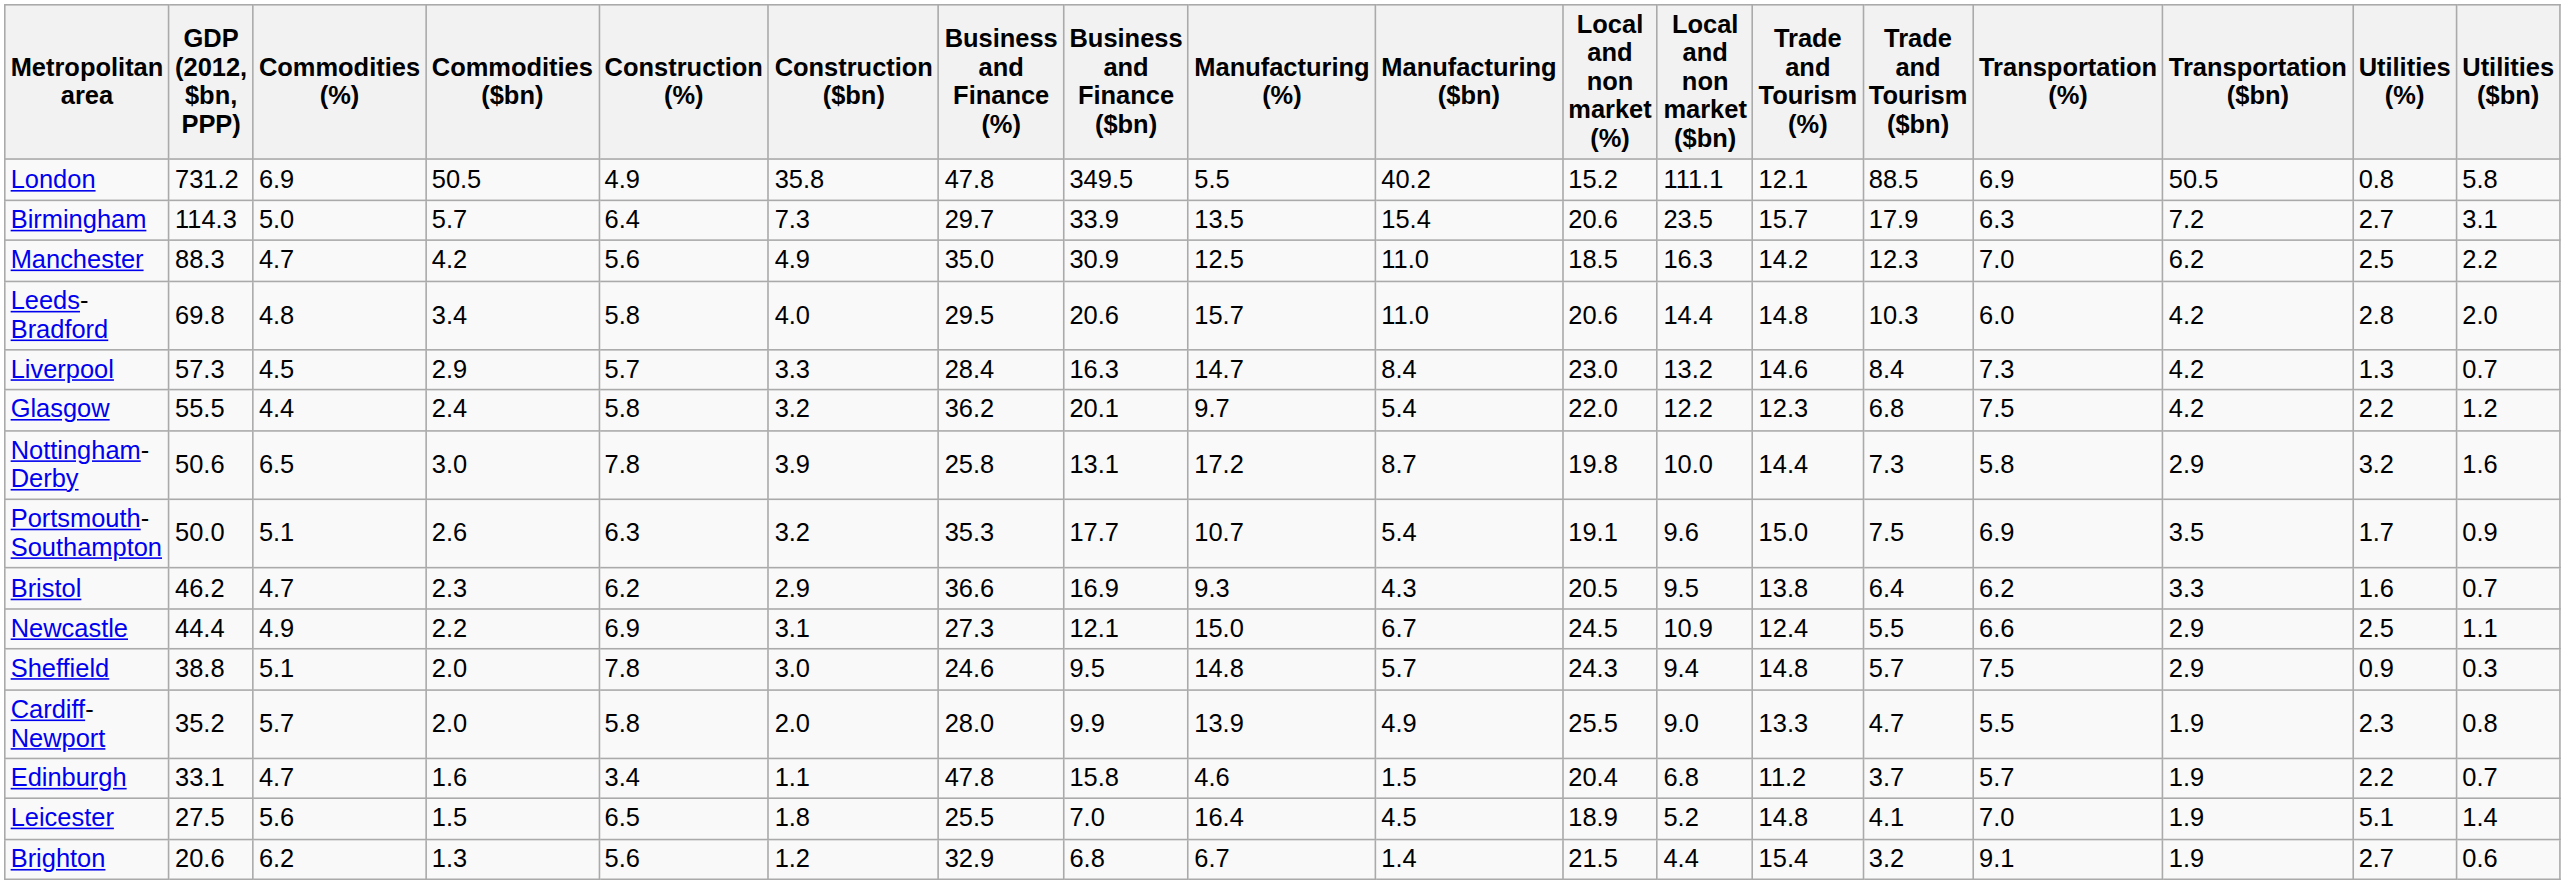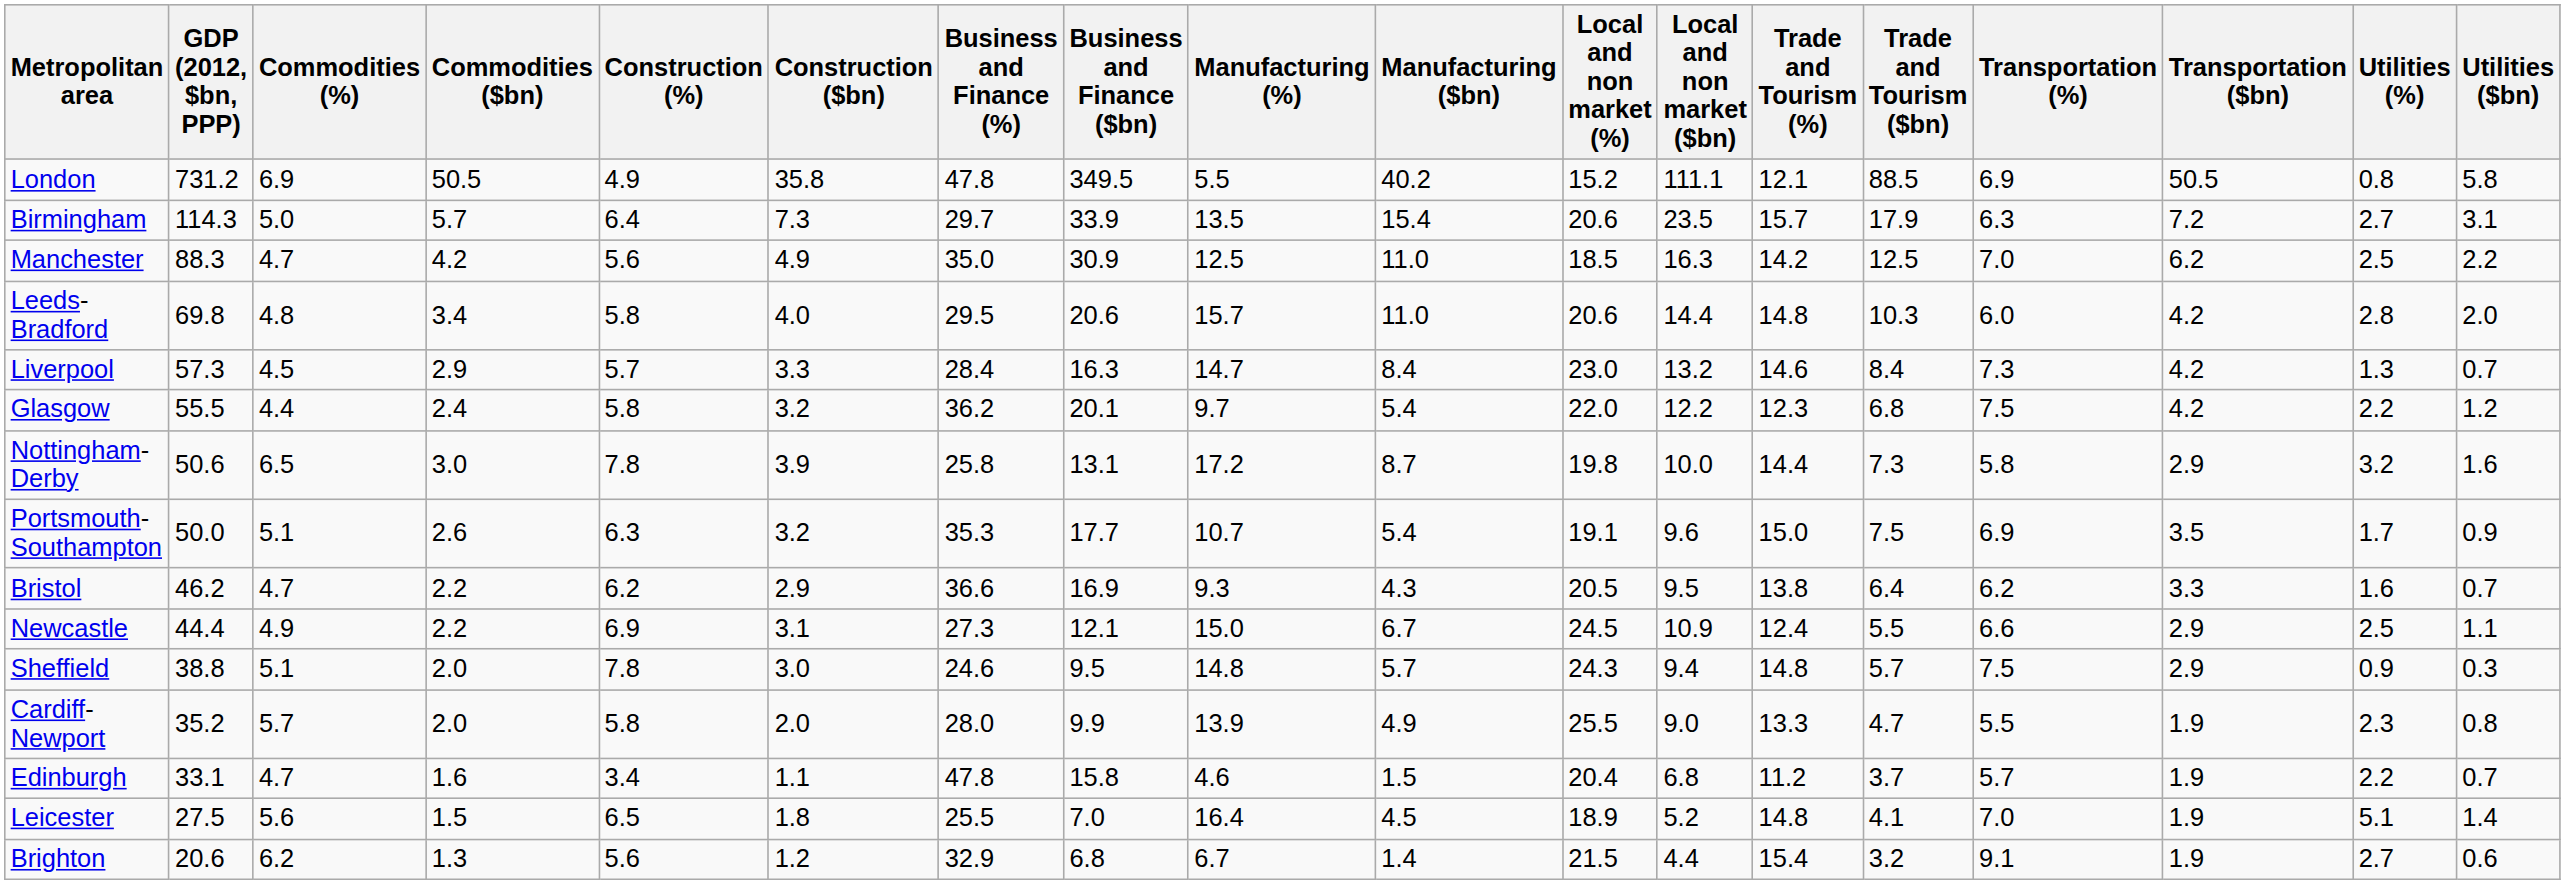 <table class="wikitable sortable">
 <tr>
 <th>Metropolitan area</th>
 <th>GDP (2012, $bn, PPP)</th>
 <th>Commodities (%)</th>
 <th>Commodities ($bn)</th>
 <th>Construction (%)</th>
 <th>Construction ($bn)</th>
 <th>Business and Finance (%)</th>
 <th>Business and Finance ($bn)</th>
 <th>Manufacturing (%)</th>
 <th>Manufacturing ($bn)</th>
 <th>Local and non market (%)</th>
 <th>Local and non market ($bn)</th>
 <th>Trade and Tourism (%)</th>
 <th>Trade and Tourism ($bn)</th>
 <th>Transportation (%)</th>
 <th>Transportation ($bn)</th>
 <th>Utilities (%)</th>
 <th>Utilities ($bn)</th>
 </tr>
 <tr>
 <td><a href='#'>London</a></td>
 <td>731.2</td>
 <td>6.9</td>
 <td>50.5</td>
 <td>4.9</td>
 <td>35.8</td>
 <td>47.8</td>
 <td>349.5</td>
 <td>5.5</td>
 <td>40.2</td>
 <td>15.2</td>
 <td>111.1</td>
 <td>12.1</td>
 <td>88.5</td>
 <td>6.9</td>
 <td>50.5</td>
 <td>0.8</td>
 <td>5.8</td>
 </tr>
 <tr>
 <td><a href='#'>Birmingham</a></td>
 <td>114.3</td>
 <td>5.0</td>
 <td>5.7</td>
 <td>6.4</td>
 <td>7.3</td>
 <td>29.7</td>
 <td>33.9</td>
 <td>13.5</td>
 <td>15.4</td>
 <td>20.6</td>
 <td>23.5</td>
 <td>15.7</td>
 <td>17.9</td>
 <td>6.3</td>
 <td>7.2</td>
 <td>2.7</td>
 <td>3.1</td>
 </tr>
 <tr>
 <td><a href='#'>Manchester</a></td>
 <td>88.3</td>
 <td>4.7</td>
 <td>4.2</td>
 <td>5.6</td>
 <td>4.9</td>
 <td>35.0</td>
 <td>30.9</td>
 <td>12.5</td>
 <td>11.0</td>
 <td>18.5</td>
 <td>16.3</td>
 <td>14.2</td>
-<td>12.3</td>
+<td>12.5</td>
 <td>7.0</td>
 <td>6.2</td>
 <td>2.5</td>
 <td>2.2</td>
 </tr>
 <tr>
 <td><a href='#'>Leeds</a>-<a href='#'>Bradford</a></td>
 <td>69.8</td>
 <td>4.8</td>
 <td>3.4</td>
 <td>5.8</td>
 <td>4.0</td>
 <td>29.5</td>
 <td>20.6</td>
 <td>15.7</td>
 <td>11.0</td>
 <td>20.6</td>
 <td>14.4</td>
 <td>14.8</td>
 <td>10.3</td>
 <td>6.0</td>
 <td>4.2</td>
 <td>2.8</td>
 <td>2.0</td>
 </tr>
 <tr>
 <td><a href='#'>Liverpool</a></td>
 <td>57.3</td>
 <td>4.5</td>
 <td>2.9</td>
 <td>5.7</td>
 <td>3.3</td>
 <td>28.4</td>
 <td>16.3</td>
 <td>14.7</td>
 <td>8.4</td>
 <td>23.0</td>
 <td>13.2</td>
 <td>14.6</td>
 <td>8.4</td>
 <td>7.3</td>
 <td>4.2</td>
 <td>1.3</td>
 <td>0.7</td>
 </tr>
 <tr>
 <td><a href='#'>Glasgow</a></td>
 <td>55.5</td>
 <td>4.4</td>
 <td>2.4</td>
 <td>5.8</td>
 <td>3.2</td>
 <td>36.2</td>
 <td>20.1</td>
 <td>9.7</td>
 <td>5.4</td>
 <td>22.0</td>
 <td>12.2</td>
 <td>12.3</td>
 <td>6.8</td>
 <td>7.5</td>
 <td>4.2</td>
 <td>2.2</td>
 <td>1.2</td>
 </tr>
 <tr>
 <td><a href='#'>Nottingham</a>-<a href='#'>Derby</a></td>
 <td>50.6</td>
 <td>6.5</td>
 <td>3.0</td>
 <td>7.8</td>
 <td>3.9</td>
 <td>25.8</td>
 <td>13.1</td>
 <td>17.2</td>
 <td>8.7</td>
 <td>19.8</td>
 <td>10.0</td>
 <td>14.4</td>
 <td>7.3</td>
 <td>5.8</td>
 <td>2.9</td>
 <td>3.2</td>
 <td>1.6</td>
 </tr>
 <tr>
 <td><a href='#'>Portsmouth</a>-<a href='#'>Southampton</a></td>
 <td>50.0</td>
 <td>5.1</td>
 <td>2.6</td>
 <td>6.3</td>
 <td>3.2</td>
 <td>35.3</td>
 <td>17.7</td>
 <td>10.7</td>
 <td>5.4</td>
 <td>19.1</td>
 <td>9.6</td>
 <td>15.0</td>
 <td>7.5</td>
 <td>6.9</td>
 <td>3.5</td>
 <td>1.7</td>
 <td>0.9</td>
 </tr>
 <tr>
 <td><a href='#'>Bristol</a></td>
 <td>46.2</td>
 <td>4.7</td>
-<td>2.3</td>
+<td>2.2</td>
 <td>6.2</td>
 <td>2.9</td>
 <td>36.6</td>
 <td>16.9</td>
 <td>9.3</td>
 <td>4.3</td>
 <td>20.5</td>
 <td>9.5</td>
 <td>13.8</td>
 <td>6.4</td>
 <td>6.2</td>
 <td>3.3</td>
 <td>1.6</td>
 <td>0.7</td>
 </tr>
 <tr>
 <td><a href='#'>Newcastle</a></td>
 <td>44.4</td>
 <td>4.9</td>
 <td>2.2</td>
 <td>6.9</td>
 <td>3.1</td>
 <td>27.3</td>
 <td>12.1</td>
 <td>15.0</td>
 <td>6.7</td>
 <td>24.5</td>
 <td>10.9</td>
 <td>12.4</td>
 <td>5.5</td>
 <td>6.6</td>
 <td>2.9</td>
 <td>2.5</td>
 <td>1.1</td>
 </tr>
 <tr>
 <td><a href='#'>Sheffield</a></td>
 <td>38.8</td>
 <td>5.1</td>
 <td>2.0</td>
 <td>7.8</td>
 <td>3.0</td>
 <td>24.6</td>
 <td>9.5</td>
 <td>14.8</td>
 <td>5.7</td>
 <td>24.3</td>
 <td>9.4</td>
 <td>14.8</td>
 <td>5.7</td>
 <td>7.5</td>
 <td>2.9</td>
 <td>0.9</td>
 <td>0.3</td>
 </tr>
 <tr>
 <td><a href='#'>Cardiff</a>-<a href='#'>Newport</a></td>
 <td>35.2</td>
 <td>5.7</td>
 <td>2.0</td>
 <td>5.8</td>
 <td>2.0</td>
 <td>28.0</td>
 <td>9.9</td>
 <td>13.9</td>
 <td>4.9</td>
 <td>25.5</td>
 <td>9.0</td>
 <td>13.3</td>
 <td>4.7</td>
 <td>5.5</td>
 <td>1.9</td>
 <td>2.3</td>
 <td>0.8</td>
 </tr>
 <tr>
 <td><a href='#'>Edinburgh</a></td>
 <td>33.1</td>
 <td>4.7</td>
 <td>1.6</td>
 <td>3.4</td>
 <td>1.1</td>
 <td>47.8</td>
 <td>15.8</td>
 <td>4.6</td>
 <td>1.5</td>
 <td>20.4</td>
 <td>6.8</td>
 <td>11.2</td>
 <td>3.7</td>
 <td>5.7</td>
 <td>1.9</td>
 <td>2.2</td>
 <td>0.7</td>
 </tr>
 <tr>
 <td><a href='#'>Leicester</a></td>
 <td>27.5</td>
 <td>5.6</td>
 <td>1.5</td>
 <td>6.5</td>
 <td>1.8</td>
 <td>25.5</td>
 <td>7.0</td>
 <td>16.4</td>
 <td>4.5</td>
 <td>18.9</td>
 <td>5.2</td>
 <td>14.8</td>
 <td>4.1</td>
 <td>7.0</td>
 <td>1.9</td>
 <td>5.1</td>
 <td>1.4</td>
 </tr>
 <tr>
 <td><a href='#'>Brighton</a></td>
 <td>20.6</td>
 <td>6.2</td>
 <td>1.3</td>
 <td>5.6</td>
 <td>1.2</td>
 <td>32.9</td>
 <td>6.8</td>
 <td>6.7</td>
 <td>1.4</td>
 <td>21.5</td>
 <td>4.4</td>
 <td>15.4</td>
 <td>3.2</td>
 <td>9.1</td>
 <td>1.9</td>
 <td>2.7</td>
 <td>0.6</td>
 </tr>
 </table>
